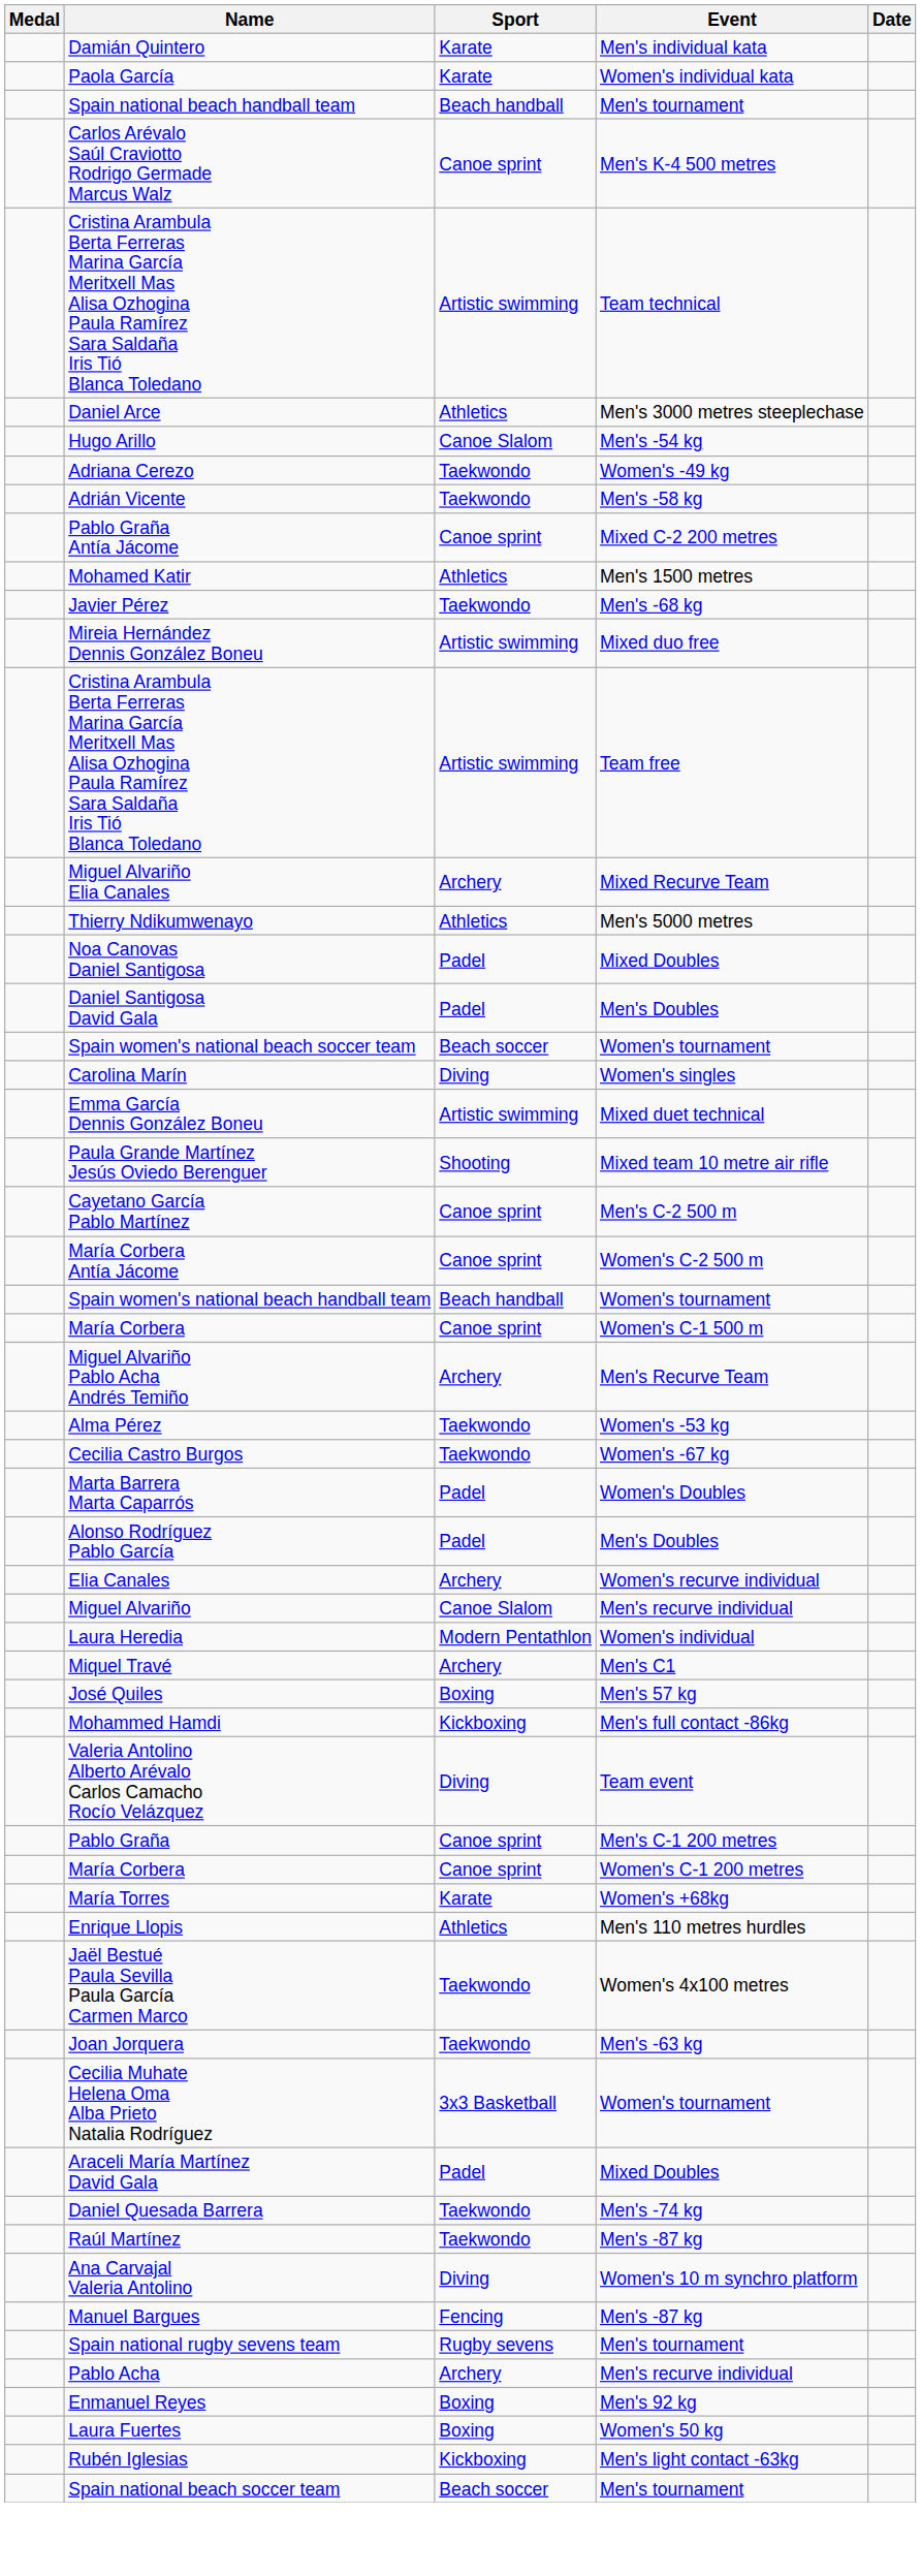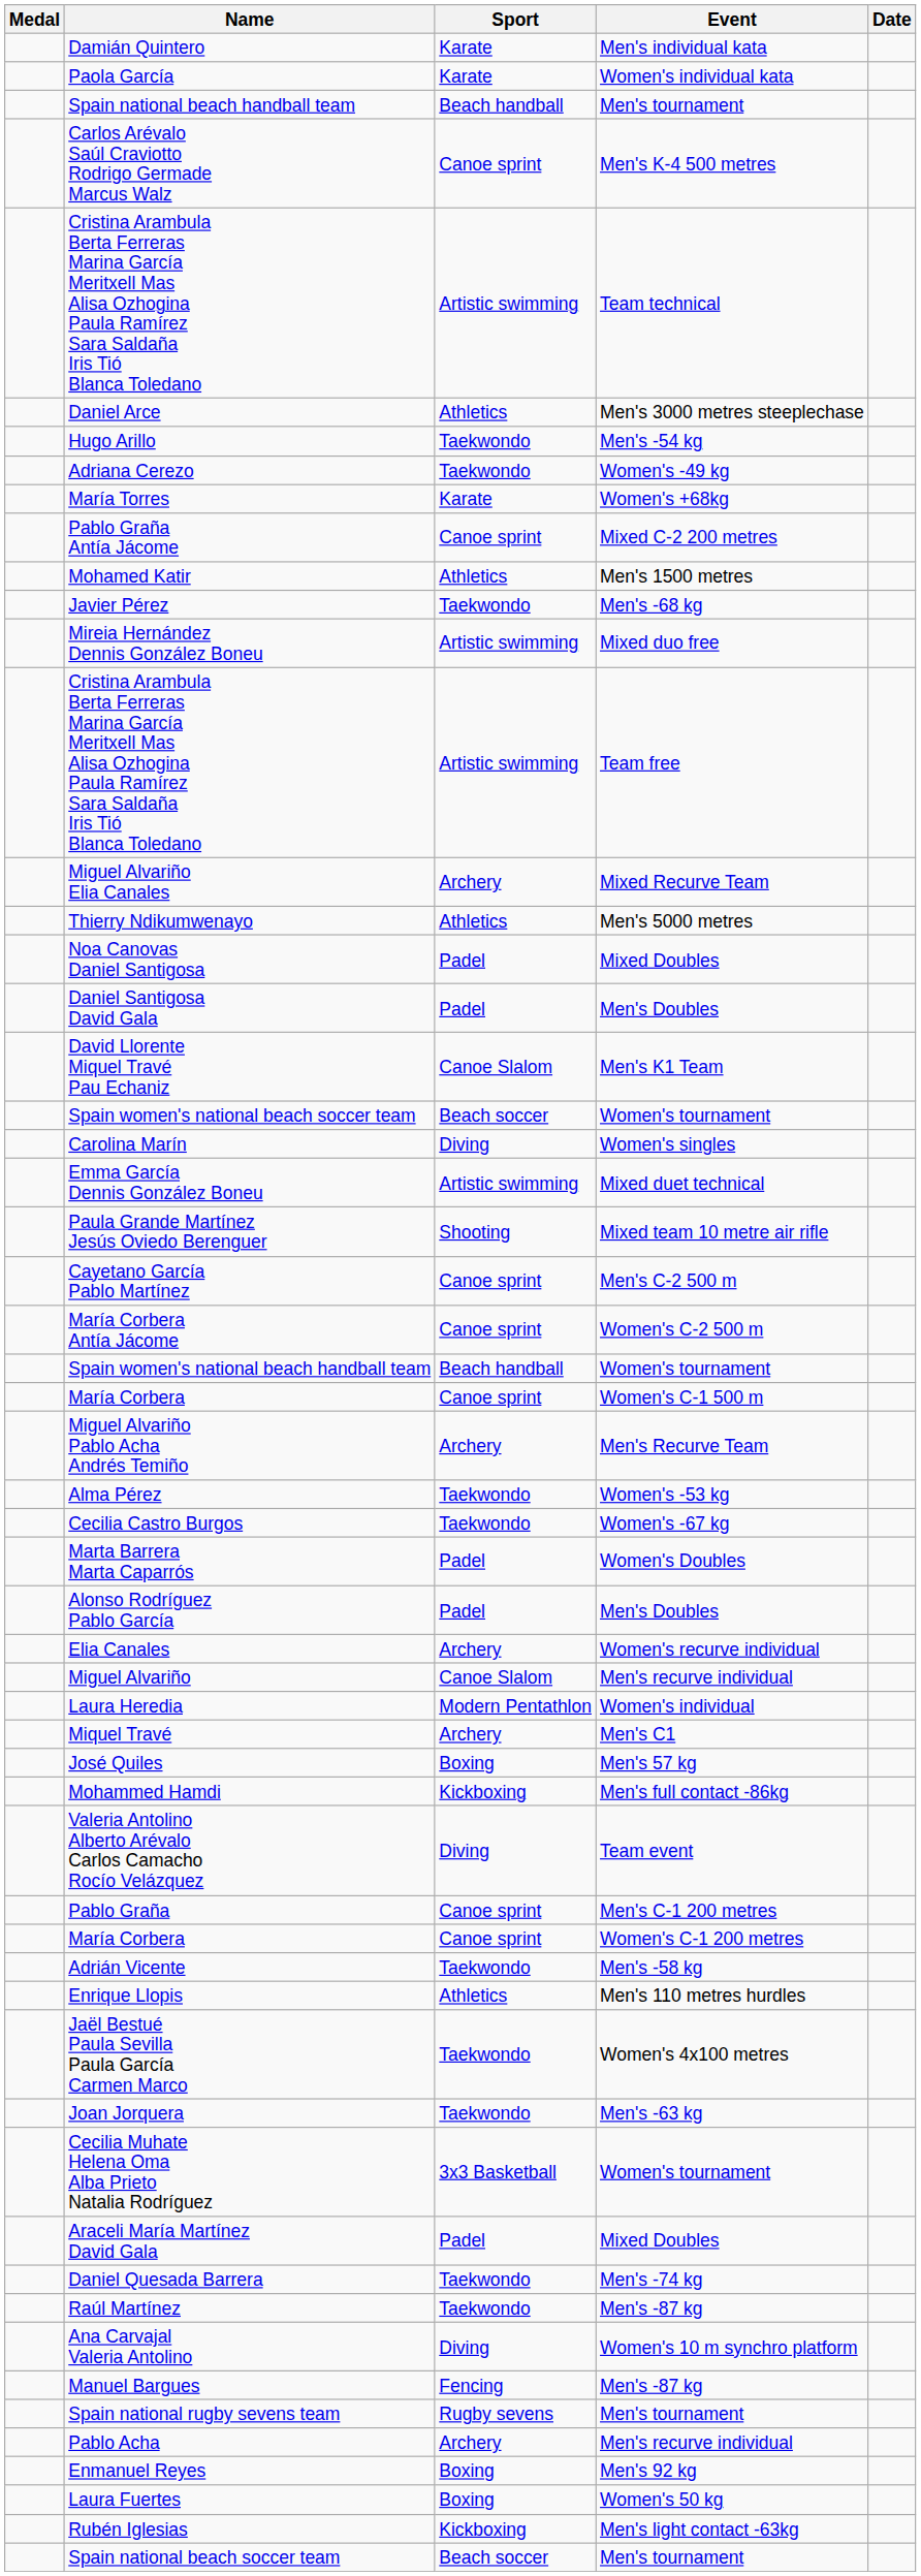 <table class="wikitable sortable" style="font-size: 95%">
 <tr>
 <th>Medal</th>
 <th>Name</th>
 <th>Sport</th>
 <th>Event</th>
 <th>Date</th>
 </tr>
 <tr>
 <td></td>
 <td><a href='#'>Damián Quintero</a></td>
 <td><a href='#'>Karate</a></td>
 <td><a href='#'>Men's individual kata</a></td>
 <td></td>
 </tr>
 <tr>
 <td></td>
 <td><a href='#'>Paola García</a></td>
 <td><a href='#'>Karate</a></td>
 <td><a href='#'>Women's individual kata</a></td>
 <td></td>
 </tr>
 <tr>
 <td></td>
 <td><a href='#'>Spain national beach handball team</a></td>
 <td><a href='#'>Beach handball</a></td>
 <td><a href='#'>Men's tournament</a></td>
 <td></td>
 </tr>
 <tr>
 <td></td>
 <td><a href='#'>Carlos Arévalo</a><br><a href='#'>Saúl Craviotto</a><br><a href='#'>Rodrigo Germade</a><br><a href='#'>Marcus Walz</a></td>
 <td><a href='#'>Canoe sprint</a></td>
 <td><a href='#'>Men's K-4 500 metres</a></td>
 <td></td>
 </tr>
 <tr>
 <td></td>
 <td><a href='#'>Cristina Arambula</a><br><a href='#'>Berta Ferreras</a><br><a href='#'>Marina García</a><br><a href='#'>Meritxell Mas</a><br><a href='#'>Alisa Ozhogina</a><br><a href='#'>Paula Ramírez</a><br><a href='#'>Sara Saldaña</a><br><a href='#'>Iris Tió</a><br><a href='#'>Blanca Toledano</a></td>
 <td><a href='#'>Artistic swimming</a></td>
 <td><a href='#'>Team technical</a></td>
 <td></td>
 </tr>
 <tr>
 <td></td>
 <td><a href='#'>Daniel Arce</a></td>
 <td><a href='#'>Athletics</a></td>
 <td>Men's 3000 metres steeplechase</td>
 <td></td>
 </tr>
 <tr>
 <td></td>
 <td><a href='#'>Hugo Arillo</a></td>
-<td><a href='#'>Canoe Slalom</a></td>
+<td><a href='#'>Taekwondo</a></td>
 <td><a href='#'>Men's -54 kg</a></td>
 <td></td>
 </tr>
 <tr>
 <td></td>
 <td><a href='#'>Adriana Cerezo</a></td>
 <td><a href='#'>Taekwondo</a></td>
 <td><a href='#'>Women's -49 kg</a></td>
 <td></td>
 </tr>
 <tr>
 <td></td>
-<td><a href='#'>Adrián Vicente</a></td>
-<td><a href='#'>Taekwondo</a></td>
-<td><a href='#'>Men's -58 kg</a></td>
+<td><a href='#'>María Torres</a></td>
+<td><a href='#'>Karate</a></td>
+<td><a href='#'>Women's +68kg</a></td>
 <td></td>
 </tr>
 <tr>
 <td></td>
 <td><a href='#'>Pablo Graña</a><br><a href='#'>Antía Jácome</a></td>
 <td><a href='#'>Canoe sprint</a></td>
 <td><a href='#'>Mixed C-2 200 metres</a></td>
 <td></td>
 </tr>
 <tr>
 <td></td>
 <td><a href='#'>Mohamed Katir</a></td>
 <td><a href='#'>Athletics</a></td>
 <td>Men's 1500 metres</td>
 <td></td>
 </tr>
 <tr>
 <td></td>
 <td><a href='#'>Javier Pérez</a></td>
 <td><a href='#'>Taekwondo</a></td>
 <td><a href='#'>Men's -68 kg</a></td>
 <td></td>
 </tr>
 <tr>
 <td></td>
 <td><a href='#'>Mireia Hernández</a><br><a href='#'>Dennis González Boneu</a></td>
 <td><a href='#'>Artistic swimming</a></td>
 <td><a href='#'>Mixed duo free</a></td>
 <td></td>
 </tr>
 <tr>
 <td></td>
 <td><a href='#'>Cristina Arambula</a><br><a href='#'>Berta Ferreras</a><br><a href='#'>Marina García</a><br><a href='#'>Meritxell Mas</a><br><a href='#'>Alisa Ozhogina</a><br><a href='#'>Paula Ramírez</a><br><a href='#'>Sara Saldaña</a><br><a href='#'>Iris Tió</a><br><a href='#'>Blanca Toledano</a></td>
 <td><a href='#'>Artistic swimming</a></td>
 <td><a href='#'>Team free</a></td>
 <td></td>
 </tr>
 <tr>
 <td></td>
 <td><a href='#'>Miguel Alvariño</a><br><a href='#'>Elia Canales</a></td>
 <td><a href='#'>Archery</a></td>
 <td><a href='#'>Mixed Recurve Team</a></td>
 <td></td>
 </tr>
 <tr>
 <td></td>
 <td><a href='#'>Thierry Ndikumwenayo</a></td>
 <td><a href='#'>Athletics</a></td>
 <td>Men's 5000 metres</td>
 <td></td>
 </tr>
 <tr>
 <td></td>
 <td><a href='#'>Noa Canovas</a><br><a href='#'>Daniel Santigosa</a></td>
 <td><a href='#'>Padel</a></td>
 <td><a href='#'>Mixed Doubles</a></td>
 <td></td>
 </tr>
 <tr>
 <td></td>
 <td><a href='#'>Daniel Santigosa</a><br><a href='#'>David Gala</a></td>
 <td><a href='#'>Padel</a></td>
 <td><a href='#'>Men's Doubles</a></td>
+<td></td>
+</tr>
+<tr>
+<td></td>
+<td><a href='#'>David Llorente</a><br><a href='#'>Miquel Travé</a><br><a href='#'>Pau Echaniz</a></td>
+<td><a href='#'>Canoe Slalom</a></td>
+<td><a href='#'>Men's K1 Team</a></td>
 <td></td>
 </tr>
 <tr>
 <td></td>
 <td><a href='#'>Spain women's national beach soccer team</a></td>
 <td><a href='#'>Beach soccer</a></td>
 <td><a href='#'>Women's tournament</a></td>
 <td></td>
 </tr>
 <tr>
 <td></td>
 <td><a href='#'>Carolina Marín</a></td>
 <td><a href='#'>Diving</a></td>
 <td><a href='#'>Women's singles</a></td>
 <td></td>
 </tr>
 <tr>
 <td></td>
 <td><a href='#'>Emma García</a><br><a href='#'>Dennis González Boneu</a></td>
 <td><a href='#'>Artistic swimming</a></td>
 <td><a href='#'>Mixed duet technical</a></td>
 <td></td>
 </tr>
 <tr>
 <td></td>
 <td><a href='#'>Paula Grande Martínez</a><br><a href='#'>Jesús Oviedo Berenguer</a></td>
 <td><a href='#'>Shooting</a></td>
 <td><a href='#'>Mixed team 10 metre air rifle</a></td>
 <td></td>
 </tr>
 <tr>
 <td></td>
 <td><a href='#'>Cayetano García</a><br><a href='#'>Pablo Martínez</a></td>
 <td><a href='#'>Canoe sprint</a></td>
 <td><a href='#'>Men's C-2 500 m</a></td>
 <td></td>
 </tr>
 <tr>
 <td></td>
 <td><a href='#'>María Corbera</a><br><a href='#'>Antía Jácome</a></td>
 <td><a href='#'>Canoe sprint</a></td>
 <td><a href='#'>Women's C-2 500 m</a></td>
 <td></td>
 </tr>
 <tr>
 <td></td>
 <td><a href='#'>Spain women's national beach handball team</a></td>
 <td><a href='#'>Beach handball</a></td>
 <td><a href='#'>Women's tournament</a></td>
 <td></td>
 </tr>
 <tr>
 <td></td>
 <td><a href='#'>María Corbera</a></td>
 <td><a href='#'>Canoe sprint</a></td>
 <td><a href='#'>Women's C-1 500 m</a></td>
 <td></td>
 </tr>
 <tr>
 <td></td>
 <td><a href='#'>Miguel Alvariño</a><br><a href='#'>Pablo Acha</a><br><a href='#'>Andrés Temiño</a></td>
 <td><a href='#'>Archery</a></td>
 <td><a href='#'>Men's Recurve Team</a></td>
 <td></td>
 </tr>
 <tr>
 <td></td>
 <td><a href='#'>Alma Pérez</a></td>
 <td><a href='#'>Taekwondo</a></td>
 <td><a href='#'>Women's -53 kg</a></td>
 <td></td>
 </tr>
 <tr>
 <td></td>
 <td><a href='#'>Cecilia Castro Burgos</a></td>
 <td><a href='#'>Taekwondo</a></td>
 <td><a href='#'>Women's -67 kg</a></td>
 <td></td>
 </tr>
 <tr>
 <td></td>
 <td><a href='#'>Marta Barrera</a><br><a href='#'>Marta Caparrós</a></td>
 <td><a href='#'>Padel</a></td>
 <td><a href='#'>Women's Doubles</a></td>
 <td></td>
 </tr>
 <tr>
 <td></td>
 <td><a href='#'>Alonso Rodríguez</a><br><a href='#'>Pablo García</a></td>
 <td><a href='#'>Padel</a></td>
 <td><a href='#'>Men's Doubles</a></td>
 <td></td>
 </tr>
 <tr>
 <td></td>
 <td><a href='#'>Elia Canales</a></td>
 <td><a href='#'>Archery</a></td>
 <td><a href='#'>Women's recurve individual</a></td>
 <td></td>
 </tr>
 <tr>
 <td></td>
 <td><a href='#'>Miguel Alvariño</a></td>
 <td><a href='#'>Canoe Slalom</a></td>
 <td><a href='#'>Men's recurve individual</a></td>
 <td></td>
 </tr>
 <tr>
 <td></td>
 <td><a href='#'>Laura Heredia</a></td>
 <td><a href='#'>Modern Pentathlon</a></td>
 <td><a href='#'>Women's individual</a></td>
 <td></td>
 </tr>
 <tr>
 <td></td>
 <td><a href='#'>Miquel Travé</a></td>
 <td><a href='#'>Archery</a></td>
 <td><a href='#'>Men's C1</a></td>
 <td></td>
 </tr>
 <tr>
 <td></td>
 <td><a href='#'>José Quiles</a></td>
 <td><a href='#'>Boxing</a></td>
 <td><a href='#'>Men's 57 kg</a></td>
 <td></td>
 </tr>
 <tr>
 <td></td>
 <td><a href='#'>Mohammed Hamdi</a></td>
 <td><a href='#'>Kickboxing</a></td>
 <td><a href='#'>Men's full contact -86kg</a></td>
 <td></td>
 </tr>
 <tr>
 <td></td>
 <td><a href='#'>Valeria Antolino</a><br><a href='#'>Alberto Arévalo</a><br>Carlos Camacho<br><a href='#'>Rocío Velázquez</a></td>
 <td><a href='#'>Diving</a></td>
 <td><a href='#'>Team event</a></td>
 <td></td>
 </tr>
 <tr>
 <td></td>
 <td><a href='#'>Pablo Graña</a></td>
 <td><a href='#'>Canoe sprint</a></td>
 <td><a href='#'>Men's C-1 200 metres</a></td>
 <td></td>
 </tr>
 <tr>
 <td></td>
 <td><a href='#'>María Corbera</a></td>
 <td><a href='#'>Canoe sprint</a></td>
 <td><a href='#'>Women's C-1 200 metres</a></td>
 <td></td>
 </tr>
 <tr>
 <td></td>
-<td><a href='#'>María Torres</a></td>
-<td><a href='#'>Karate</a></td>
-<td><a href='#'>Women's +68kg</a></td>
+<td><a href='#'>Adrián Vicente</a></td>
+<td><a href='#'>Taekwondo</a></td>
+<td><a href='#'>Men's -58 kg</a></td>
 <td></td>
 </tr>
 <tr>
 <td></td>
 <td><a href='#'>Enrique Llopis</a></td>
 <td><a href='#'>Athletics</a></td>
 <td>Men's 110 metres hurdles</td>
 <td></td>
 </tr>
 <tr>
 <td></td>
 <td><a href='#'>Jaël Bestué</a><br><a href='#'>Paula Sevilla</a><br>Paula García<br><a href='#'>Carmen Marco</a></td>
 <td><a href='#'>Taekwondo</a></td>
 <td>Women's 4x100 metres</td>
 <td></td>
 </tr>
 <tr>
 <td></td>
 <td><a href='#'>Joan Jorquera</a></td>
 <td><a href='#'>Taekwondo</a></td>
 <td><a href='#'>Men's -63 kg</a></td>
 <td></td>
 </tr>
 <tr>
 <td></td>
 <td><a href='#'>Cecilia Muhate</a><br><a href='#'>Helena Oma</a><br><a href='#'>Alba Prieto</a><br>Natalia Rodríguez</td>
 <td><a href='#'>3x3 Basketball</a></td>
 <td><a href='#'>Women's tournament</a></td>
 <td></td>
 </tr>
 <tr>
 <td></td>
 <td><a href='#'>Araceli María Martínez</a><br><a href='#'>David Gala</a></td>
 <td><a href='#'>Padel</a></td>
 <td><a href='#'>Mixed Doubles</a></td>
 <td></td>
 </tr>
 <tr>
 <td></td>
 <td><a href='#'>Daniel Quesada Barrera</a></td>
 <td><a href='#'>Taekwondo</a></td>
 <td><a href='#'>Men's -74 kg</a></td>
 <td></td>
 </tr>
 <tr>
 <td></td>
 <td><a href='#'>Raúl Martínez</a></td>
 <td><a href='#'>Taekwondo</a></td>
 <td><a href='#'>Men's -87 kg</a></td>
 <td></td>
 </tr>
 <tr>
 <td></td>
 <td><a href='#'>Ana Carvajal</a><br><a href='#'>Valeria Antolino</a></td>
 <td><a href='#'>Diving</a></td>
 <td><a href='#'>Women's 10 m synchro platform</a></td>
 <td></td>
 </tr>
 <tr>
 <td></td>
 <td><a href='#'>Manuel Bargues</a></td>
 <td><a href='#'>Fencing</a></td>
 <td><a href='#'>Men's -87 kg</a></td>
 <td></td>
 </tr>
 <tr>
 <td></td>
 <td><a href='#'>Spain national rugby sevens team</a></td>
 <td><a href='#'>Rugby sevens</a></td>
 <td><a href='#'>Men's tournament</a></td>
 <td></td>
 </tr>
 <tr>
 <td></td>
 <td><a href='#'>Pablo Acha</a></td>
 <td><a href='#'>Archery</a></td>
 <td><a href='#'>Men's recurve individual</a></td>
 <td></td>
 </tr>
 <tr>
 <td></td>
 <td><a href='#'>Enmanuel Reyes</a></td>
 <td><a href='#'>Boxing</a></td>
 <td><a href='#'>Men's 92 kg</a></td>
 <td></td>
 </tr>
 <tr>
 <td></td>
 <td><a href='#'>Laura Fuertes</a></td>
 <td><a href='#'>Boxing</a></td>
 <td><a href='#'>Women's 50 kg</a></td>
 <td></td>
 </tr>
 <tr>
 <td></td>
 <td><a href='#'>Rubén Iglesias</a></td>
 <td><a href='#'>Kickboxing</a></td>
 <td><a href='#'>Men's light contact -63kg</a></td>
 <td></td>
 </tr>
 <tr>
 <td></td>
 <td><a href='#'>Spain national beach soccer team</a></td>
 <td><a href='#'>Beach soccer</a></td>
 <td><a href='#'>Men's tournament</a></td>
 <td></td>
 </tr>
 </table>
